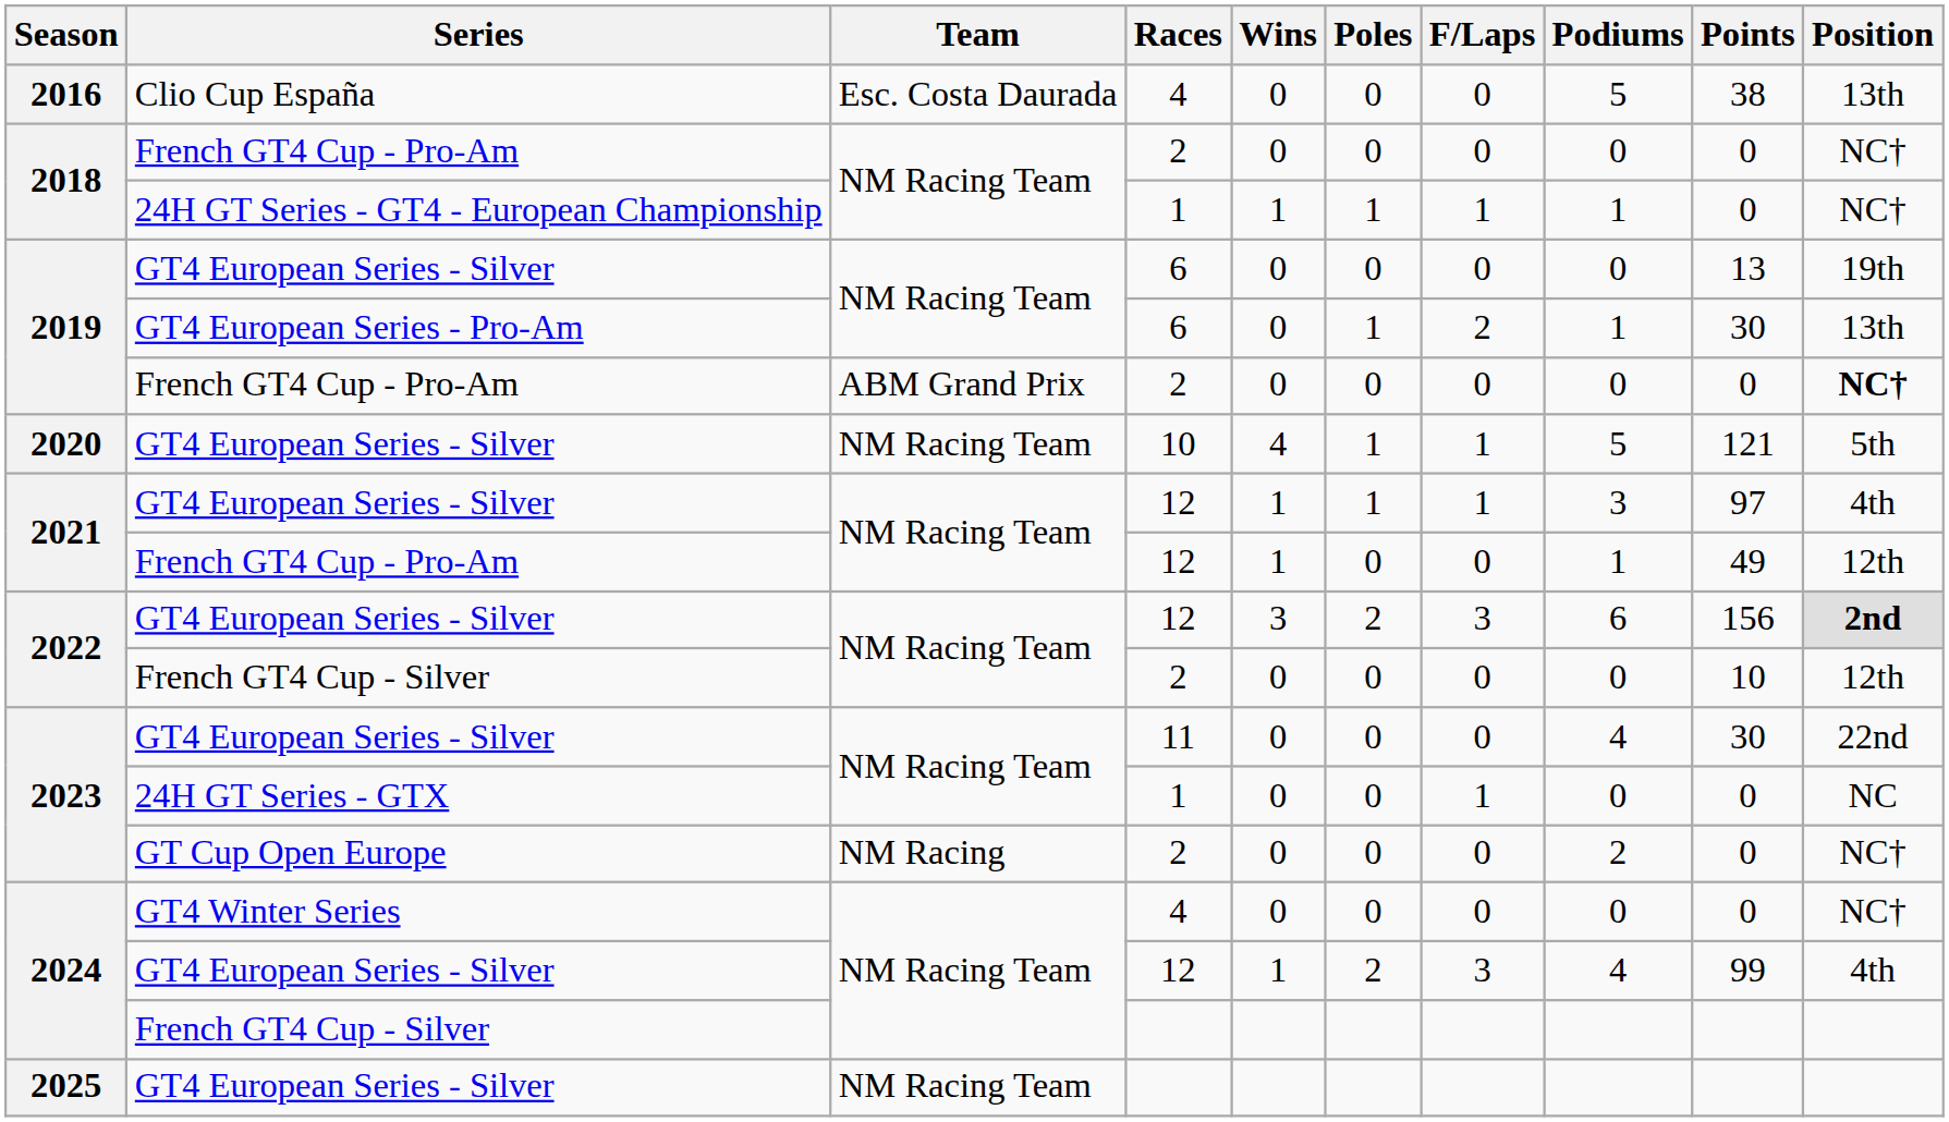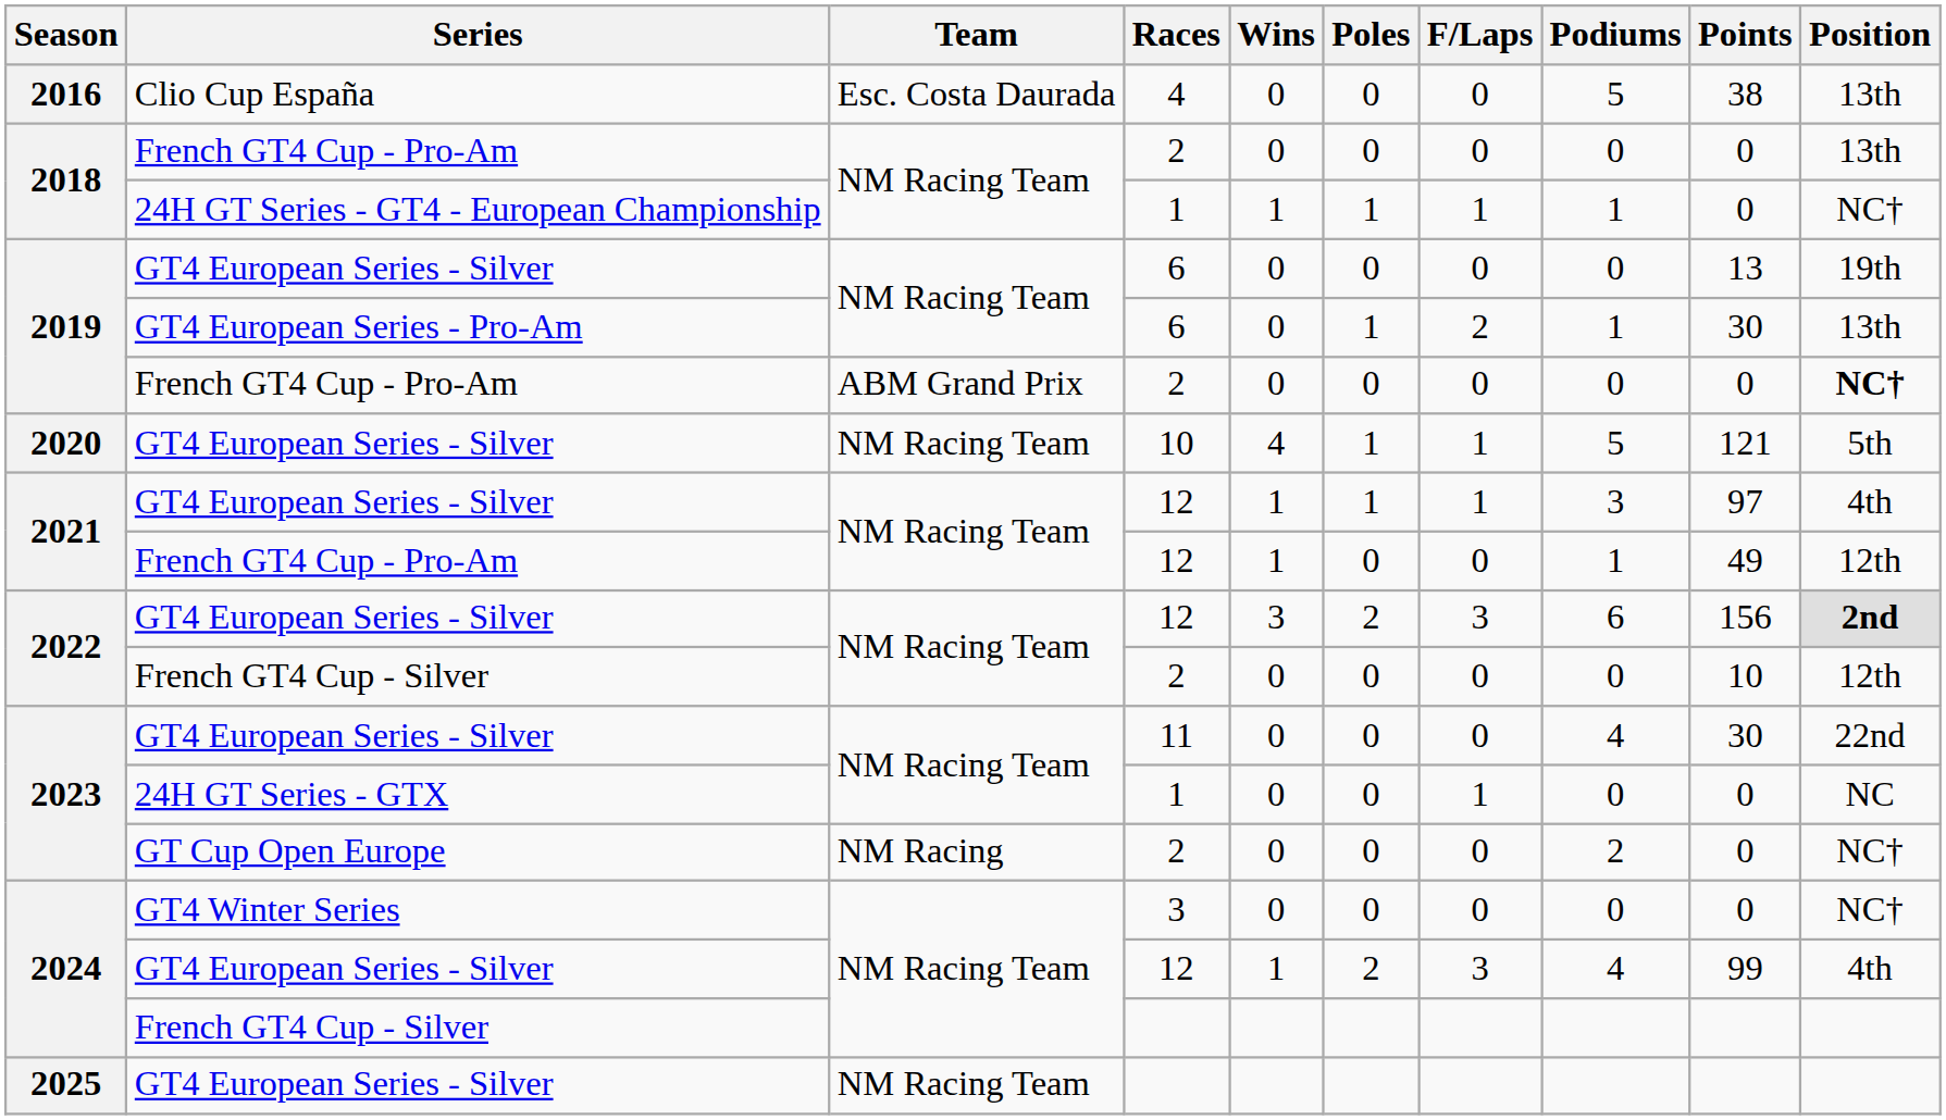 <table class="wikitable" style="font-size: 90%; text-align:center">
 <tr>
 <th>Season</th>
 <th>Series</th>
 <th>Team</th>
 <th>Races</th>
 <th>Wins</th>
 <th>Poles</th>
 <th>F/Laps</th>
 <th>Podiums</th>
 <th>Points</th>
 <th>Position</th>
 </tr>
 <tr>
 <th>2016</th>
 <td align="left">Clio Cup España</td>
 <td align="left">Esc. Costa Daurada</td>
 <td>4</td>
 <td>0</td>
 <td>0</td>
 <td>0</td>
 <td>5</td>
 <td>38</td>
 <td>13th</td>
 </tr>
 <tr>
 <th rowspan="2">2018</th>
 <td align="left"><a href='#'>French GT4 Cup - Pro-Am</a></td>
 <td rowspan="2" align="left">NM Racing Team</td>
 <td>2</td>
 <td>0</td>
 <td>0</td>
 <td>0</td>
 <td>0</td>
 <td>0</td>
-<td>NC†</td>
+<td>13th</td>
 </tr>
 <tr>
 <td align="left"><a href='#'>24H GT Series - GT4 - European Championship</a></td>
 <td>1</td>
 <td>1</td>
 <td>1</td>
 <td>1</td>
 <td>1</td>
 <td>0</td>
 <td>NC†</td>
 </tr>
 <tr>
 <th rowspan="3">2019</th>
 <td align="left"><a href='#'>GT4 European Series - Silver</a></td>
 <td rowspan="2" align="left">NM Racing Team</td>
 <td>6</td>
 <td>0</td>
 <td>0</td>
 <td>0</td>
 <td>0</td>
 <td>13</td>
 <td>19th</td>
 </tr>
 <tr>
 <td align="left"><a href='#'>GT4 European Series - Pro-Am</a></td>
 <td>6</td>
 <td>0</td>
 <td>1</td>
 <td>2</td>
 <td>1</td>
 <td>30</td>
 <td>13th</td>
 </tr>
 <tr>
 <td align="left">French GT4 Cup - Pro-Am</td>
 <td align="left">ABM Grand Prix</td>
 <td>2</td>
 <td>0</td>
 <td>0</td>
 <td>0</td>
 <td>0</td>
 <td>0</td>
 <td><strong>NC†</strong></td>
 </tr>
 <tr>
 <th>2020</th>
 <td align="left"><a href='#'>GT4 European Series - Silver</a></td>
 <td align="left">NM Racing Team</td>
 <td>10</td>
 <td>4</td>
 <td>1</td>
 <td>1</td>
 <td>5</td>
 <td>121</td>
 <td>5th</td>
 </tr>
 <tr>
 <th rowspan="2">2021</th>
 <td align="left"><a href='#'>GT4 European Series - Silver</a></td>
 <td rowspan="2" align="left">NM Racing Team</td>
 <td>12</td>
 <td>1</td>
 <td>1</td>
 <td>1</td>
 <td>3</td>
 <td>97</td>
 <td>4th</td>
 </tr>
 <tr>
 <td align="left"><a href='#'>French GT4 Cup - Pro-Am</a></td>
 <td>12</td>
 <td>1</td>
 <td>0</td>
 <td>0</td>
 <td>1</td>
 <td>49</td>
 <td>12th</td>
 </tr>
 <tr>
 <th rowspan="2">2022</th>
 <td align="left"><a href='#'>GT4 European Series - Silver</a></td>
 <td rowspan="2" align="left">NM Racing Team</td>
 <td>12</td>
 <td>3</td>
 <td>2</td>
 <td>3</td>
 <td>6</td>
 <td>156</td>
 <td style="background:#DFDFDF;"><strong>2nd</strong></td>
 </tr>
 <tr>
 <td align="left">French GT4 Cup - Silver</td>
 <td>2</td>
 <td>0</td>
 <td>0</td>
 <td>0</td>
 <td>0</td>
 <td>10</td>
 <td>12th</td>
 </tr>
 <tr>
 <th rowspan="3">2023</th>
 <td align="left"><a href='#'>GT4 European Series - Silver</a></td>
 <td rowspan="2" align="left">NM Racing Team</td>
 <td>11</td>
 <td>0</td>
 <td>0</td>
 <td>0</td>
 <td>4</td>
 <td>30</td>
 <td>22nd</td>
 </tr>
 <tr>
 <td align=left><a href='#'>24H GT Series - GTX</a></td>
 <td>1</td>
 <td>0</td>
 <td>0</td>
 <td>1</td>
 <td>0</td>
 <td>0</td>
 <td>NC</td>
 </tr>
 <tr>
 <td align=left><a href='#'>GT Cup Open Europe</a></td>
 <td align=left>NM Racing</td>
 <td>2</td>
 <td>0</td>
 <td>0</td>
 <td>0</td>
 <td>2</td>
 <td>0</td>
 <td>NC†</td>
 </tr>
 <tr>
 <th rowspan="3">2024</th>
 <td align=left><a href='#'>GT4 Winter Series</a></td>
 <td rowspan="3" align="left">NM Racing Team</td>
-<td>4</td>
+<td>3</td>
 <td>0</td>
 <td>0</td>
 <td>0</td>
 <td>0</td>
 <td>0</td>
 <td>NC†</td>
 </tr>
 <tr>
 <td align=left><a href='#'>GT4 European Series - Silver</a></td>
 <td>12</td>
 <td>1</td>
 <td>2</td>
 <td>3</td>
 <td>4</td>
 <td>99</td>
 <td>4th</td>
 </tr>
 <tr>
 <td align=left><a href='#'>French GT4 Cup - Silver</a></td>
 <td></td>
 <td></td>
 <td></td>
 <td></td>
 <td></td>
 <td></td>
 <td></td>
 </tr>
 <tr>
 <th>2025</th>
 <td align=left><a href='#'>GT4 European Series - Silver</a></td>
 <td align=left>NM Racing Team</td>
 <td></td>
 <td></td>
 <td></td>
 <td></td>
 <td></td>
 <td></td>
 <td></td>
 </tr>
 </table>
